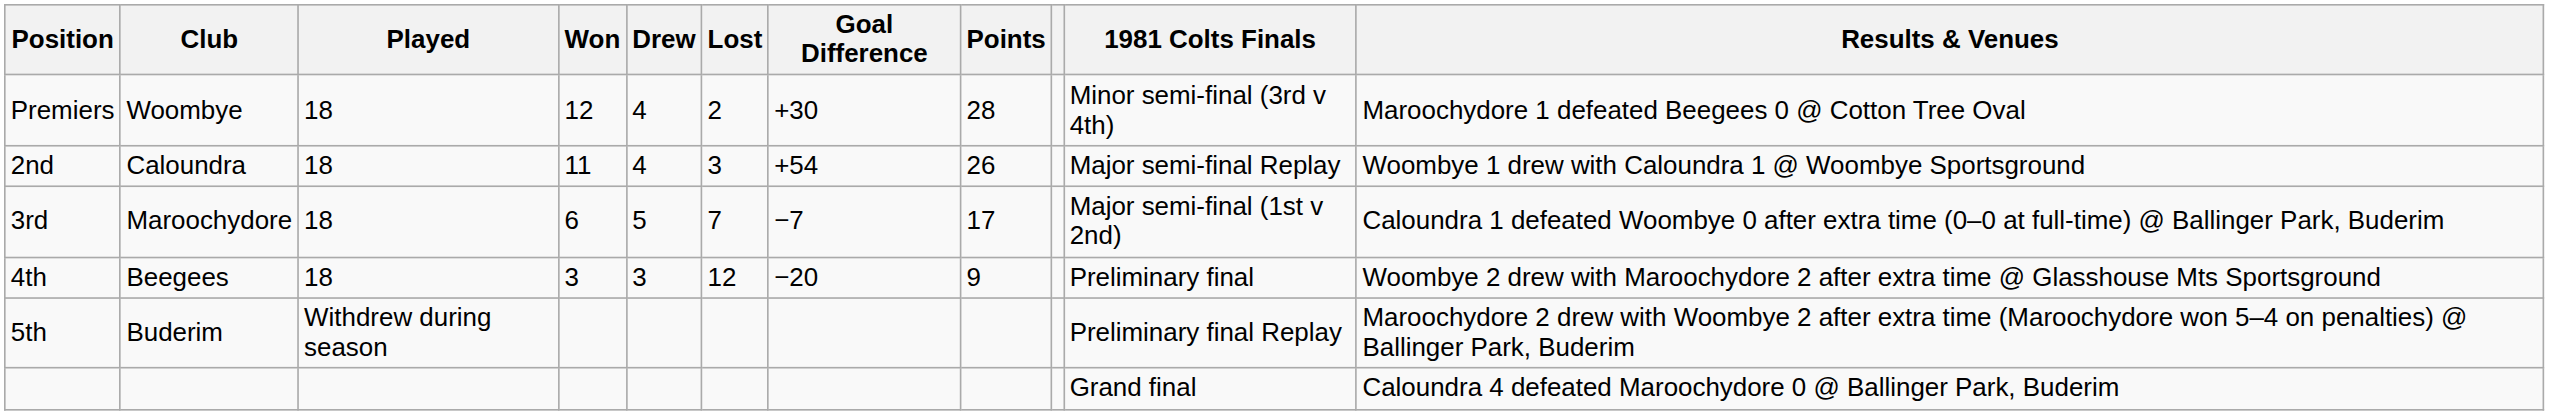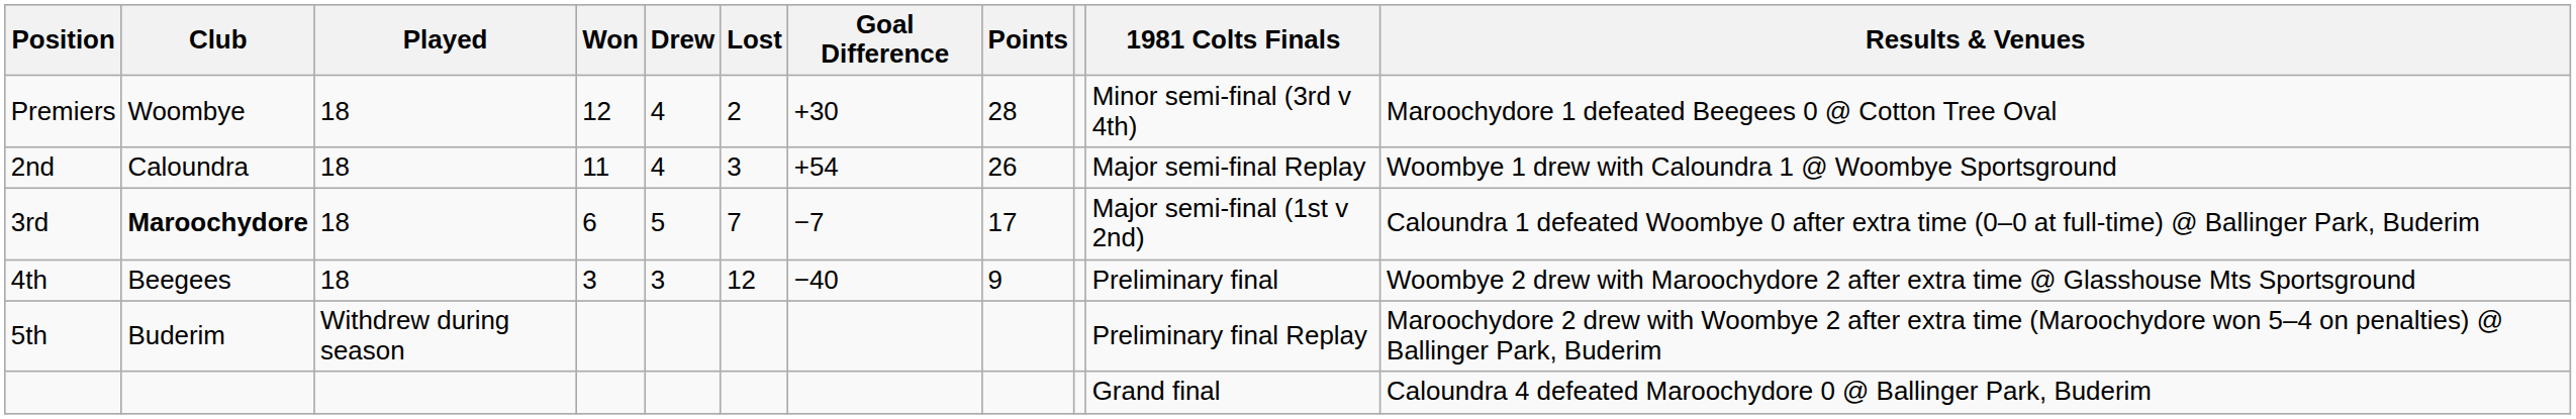 <table class="wikitable">
 <tr>
 <th>Position</th>
 <th>Club</th>
 <th>Played</th>
 <th>Won</th>
 <th>Drew</th>
 <th>Lost</th>
 <th>Goal Difference</th>
 <th>Points</th>
 <th></th>
 <th>1981 Colts Finals</th>
 <th>Results & Venues</th>
 </tr>
 <tr>
 <td>Premiers</td>
 <td>Woombye</td>
 <td>18</td>
 <td>12</td>
 <td>4</td>
 <td>2</td>
 <td>+30</td>
 <td>28</td>
 <td></td>
 <td>Minor semi-final (3rd v 4th)</td>
 <td>Maroochydore 1 defeated Beegees 0 @ Cotton Tree Oval</td>
 </tr>
 <tr>
 <td>2nd</td>
 <td>Caloundra</td>
 <td>18</td>
 <td>11</td>
 <td>4</td>
 <td>3</td>
 <td>+54</td>
 <td>26</td>
 <td></td>
 <td>Major semi-final Replay</td>
 <td>Woombye 1 drew with Caloundra 1 @ Woombye Sportsground</td>
 </tr>
 <tr>
 <td>3rd</td>
-<td>Maroochydore</td>
+<td><strong>Maroochydore</strong></td>
 <td>18</td>
 <td>6</td>
 <td>5</td>
 <td>7</td>
 <td>−7</td>
 <td>17</td>
 <td></td>
 <td>Major semi-final (1st v 2nd)</td>
 <td>Caloundra 1 defeated Woombye 0 after extra time (0–0 at full-time) @ Ballinger Park, Buderim</td>
 </tr>
 <tr>
 <td>4th</td>
 <td>Beegees</td>
 <td>18</td>
 <td>3</td>
 <td>3</td>
 <td>12</td>
-<td>−20</td>
+<td>−40</td>
 <td>9</td>
 <td></td>
 <td>Preliminary final</td>
 <td>Woombye 2 drew with Maroochydore 2 after extra time @ Glasshouse Mts Sportsground</td>
 </tr>
 <tr>
 <td>5th</td>
 <td>Buderim</td>
 <td>Withdrew during season</td>
 <td></td>
 <td></td>
 <td></td>
 <td></td>
 <td></td>
 <td></td>
 <td>Preliminary final Replay</td>
 <td>Maroochydore 2 drew with Woombye 2 after extra time (Maroochydore won 5–4 on penalties) @ Ballinger Park, Buderim</td>
 </tr>
 <tr>
 <td></td>
 <td></td>
 <td></td>
 <td></td>
 <td></td>
 <td></td>
 <td></td>
 <td></td>
 <td></td>
 <td>Grand final</td>
 <td>Caloundra 4 defeated Maroochydore 0 @ Ballinger Park, Buderim</td>
 </tr>
 </table>
